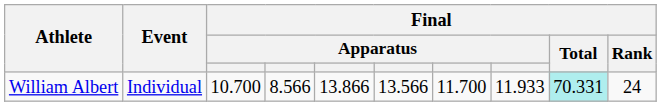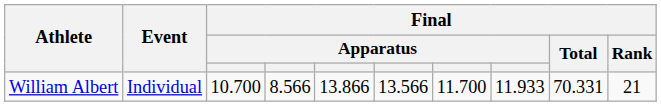 <table class="wikitable" style="font-size:90%">
 <tr>
 <th rowspan=3>Athlete</th>
 <th rowspan=3>Event</th>
 <th colspan=8>Final</th>
 </tr>
 <tr style="font-size:95%">
 <th colspan=6>Apparatus</th>
 <th rowspan=2>Total</th>
 <th rowspan=2>Rank</th>
 </tr>
 <tr style="font-size:95%">
 <th></th>
 <th></th>
 <th></th>
 <th></th>
 <th></th>
 <th></th>
 </tr>
 <tr align=center>
 <td align=left><a href='#'>William Albert</a></td>
 <td align=left><a href='#'>Individual</a></td>
 <td>10.700</td>
 <td>8.566</td>
 <td>13.866</td>
 <td>13.566</td>
 <td>11.700</td>
 <td>11.933</td>
-<td style="background: paleturquoise;">70.331</td>
-<td>24</td>
+<td>70.331</td>
+<td>21</td>
 </tr>
 </table>
